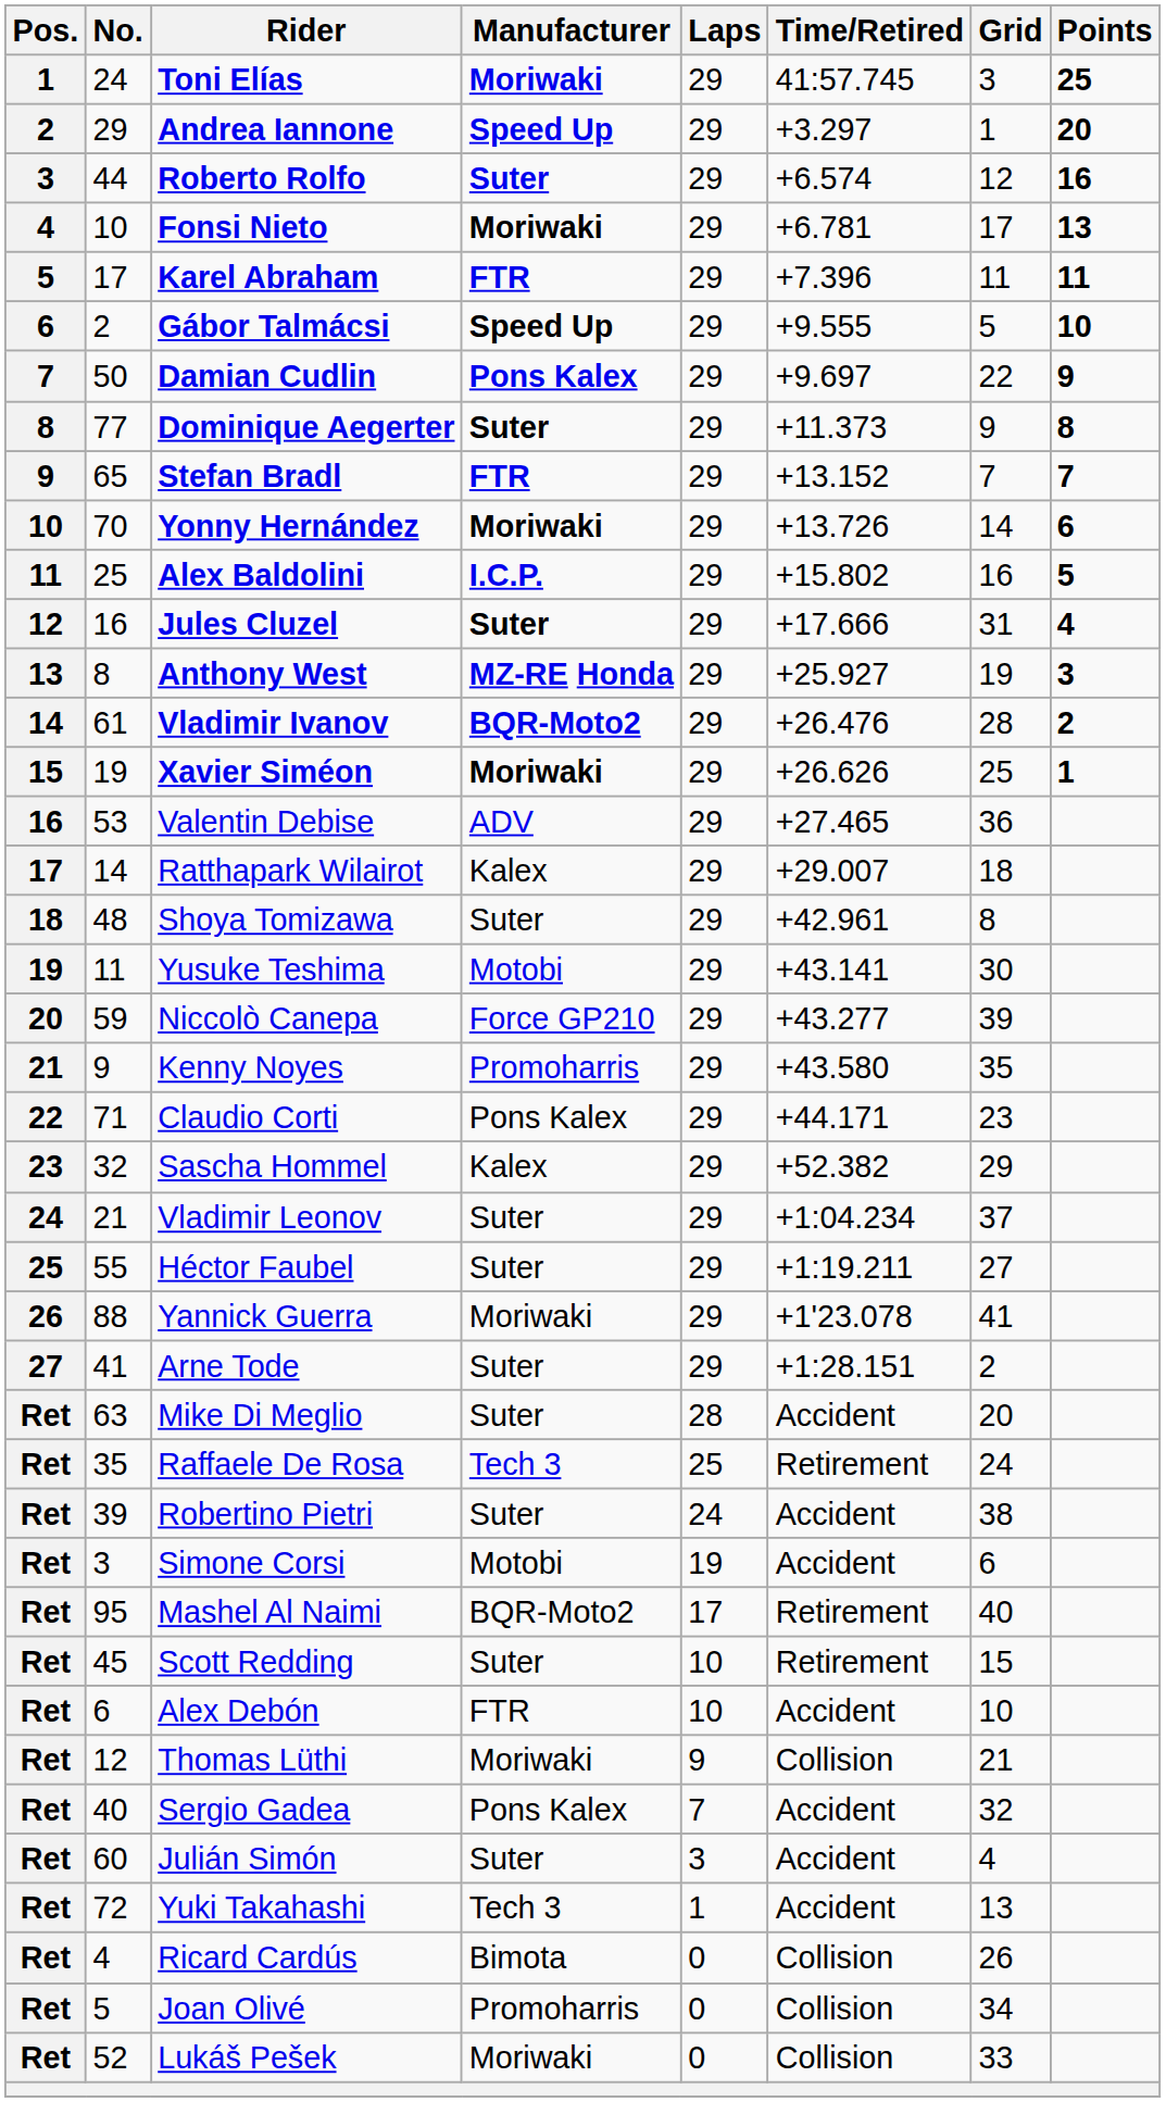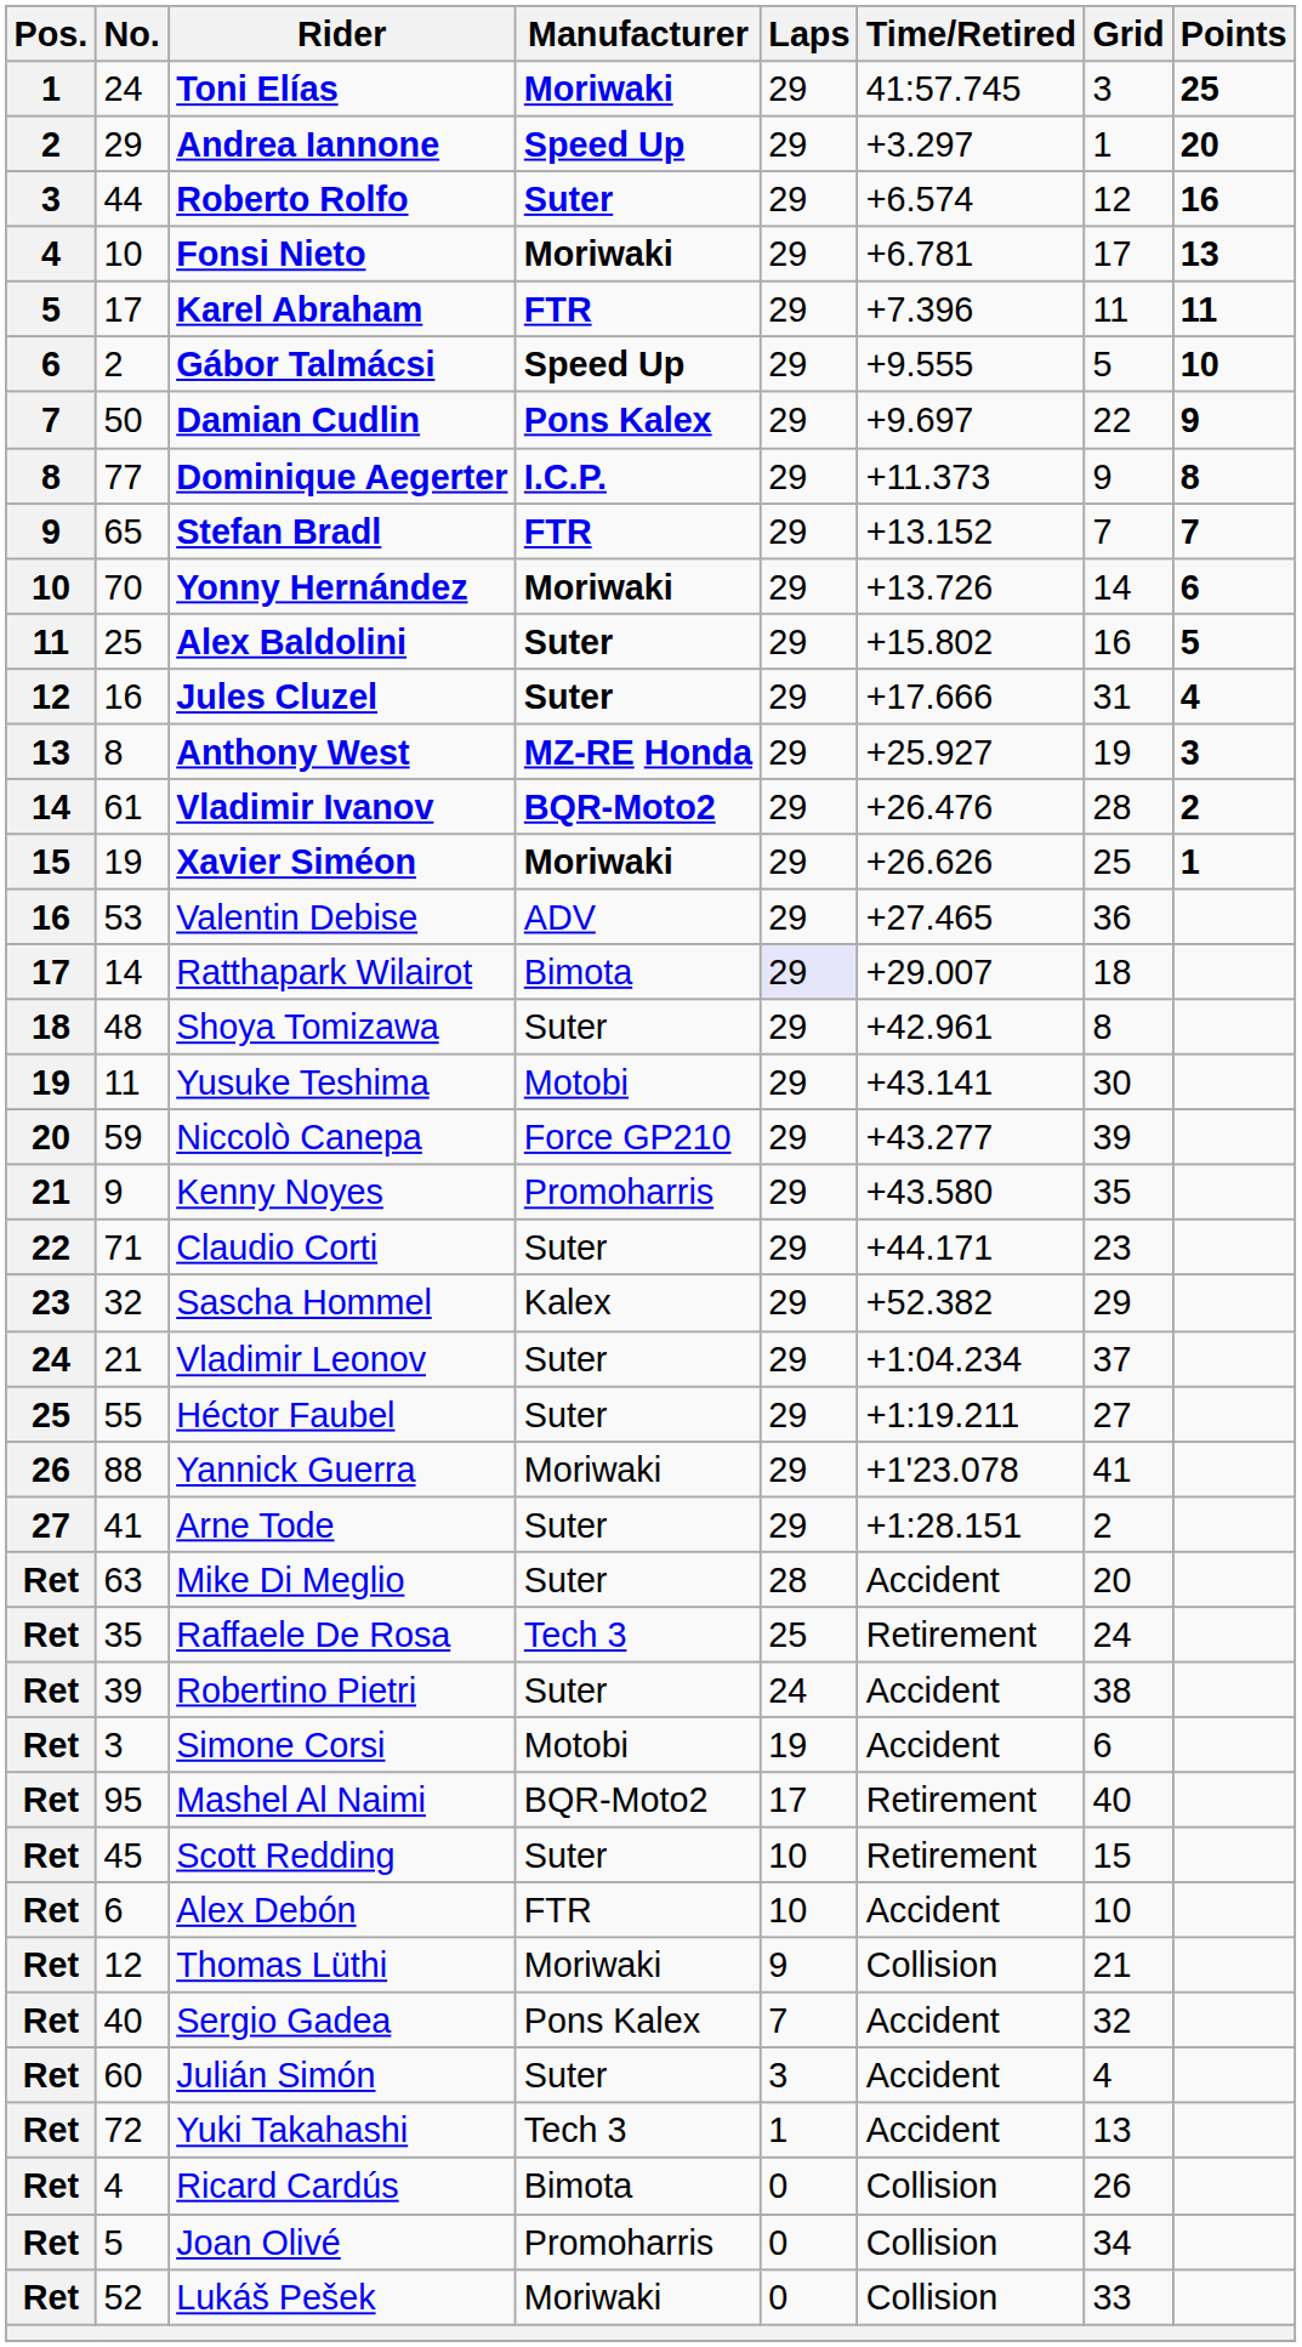 <table class="wikitable" style="font-size: 95%;">
 <tr>
 <th>Pos.</th>
 <th>No.</th>
 <th>Rider</th>
 <th>Manufacturer</th>
 <th>Laps</th>
 <th>Time/Retired</th>
 <th>Grid</th>
 <th>Points</th>
 </tr>
 <tr>
 <th>1</th>
 <td>24</td>
 <td> <strong><a href='#'>Toni Elías</a></strong></td>
 <td><strong><a href='#'>Moriwaki</a></strong></td>
 <td>29</td>
 <td>41:57.745</td>
 <td>3</td>
 <td><strong>25</strong></td>
 </tr>
 <tr>
 <th>2</th>
 <td>29</td>
 <td> <strong><a href='#'>Andrea Iannone</a></strong></td>
 <td><strong><a href='#'>Speed Up</a></strong></td>
 <td>29</td>
 <td>+3.297</td>
 <td>1</td>
 <td><strong>20</strong></td>
 </tr>
 <tr>
 <th>3</th>
 <td>44</td>
 <td> <strong><a href='#'>Roberto Rolfo</a></strong></td>
 <td><strong><a href='#'>Suter</a></strong></td>
 <td>29</td>
 <td>+6.574</td>
 <td>12</td>
 <td><strong>16</strong></td>
 </tr>
 <tr>
 <th>4</th>
 <td>10</td>
 <td> <strong><a href='#'>Fonsi Nieto</a></strong></td>
 <td><strong>Moriwaki</strong></td>
 <td>29</td>
 <td>+6.781</td>
 <td>17</td>
 <td><strong>13</strong></td>
 </tr>
 <tr>
 <th>5</th>
 <td>17</td>
 <td> <strong><a href='#'>Karel Abraham</a></strong></td>
 <td><strong><a href='#'>FTR</a></strong></td>
 <td>29</td>
 <td>+7.396</td>
 <td>11</td>
 <td><strong>11</strong></td>
 </tr>
 <tr>
 <th>6</th>
 <td>2</td>
 <td> <strong><a href='#'>Gábor Talmácsi</a></strong></td>
 <td><strong>Speed Up</strong></td>
 <td>29</td>
 <td>+9.555</td>
 <td>5</td>
 <td><strong>10</strong></td>
 </tr>
 <tr>
 <th>7</th>
 <td>50</td>
 <td> <strong><a href='#'>Damian Cudlin</a></strong></td>
 <td><strong><a href='#'>Pons Kalex</a></strong></td>
 <td>29</td>
 <td>+9.697</td>
 <td>22</td>
 <td><strong>9</strong></td>
 </tr>
 <tr>
 <th>8</th>
 <td>77</td>
 <td> <strong><a href='#'>Dominique Aegerter</a></strong></td>
-<td><strong>Suter</strong></td>
+<td><strong><a href='#'>I.C.P.</a></strong></td>
 <td>29</td>
 <td>+11.373</td>
 <td>9</td>
 <td><strong>8</strong></td>
 </tr>
 <tr>
 <th>9</th>
 <td>65</td>
 <td> <strong><a href='#'>Stefan Bradl</a></strong></td>
 <td><strong><a href='#'>FTR</a></strong></td>
 <td>29</td>
 <td>+13.152</td>
 <td>7</td>
 <td><strong>7</strong></td>
 </tr>
 <tr>
 <th>10</th>
 <td>70</td>
 <td> <strong><a href='#'>Yonny Hernández</a></strong></td>
 <td><strong>Moriwaki</strong></td>
 <td>29</td>
 <td>+13.726</td>
 <td>14</td>
 <td><strong>6</strong></td>
 </tr>
 <tr>
 <th>11</th>
 <td>25</td>
 <td> <strong><a href='#'>Alex Baldolini</a></strong></td>
-<td><strong><a href='#'>I.C.P.</a></strong></td>
+<td><strong>Suter</strong></td>
 <td>29</td>
 <td>+15.802</td>
 <td>16</td>
 <td><strong>5</strong></td>
 </tr>
 <tr>
 <th>12</th>
 <td>16</td>
 <td> <strong><a href='#'>Jules Cluzel</a></strong></td>
 <td><strong>Suter</strong></td>
 <td>29</td>
 <td>+17.666</td>
 <td>31</td>
 <td><strong>4</strong></td>
 </tr>
 <tr>
 <th>13</th>
 <td>8</td>
 <td> <strong><a href='#'>Anthony West</a></strong></td>
 <td><strong><a href='#'>MZ-RE</a> <a href='#'>Honda</a></strong></td>
 <td>29</td>
 <td>+25.927</td>
 <td>19</td>
 <td><strong>3</strong></td>
 </tr>
 <tr>
 <th>14</th>
 <td>61</td>
 <td> <strong><a href='#'>Vladimir Ivanov</a></strong></td>
 <td><strong><a href='#'>BQR-Moto2</a></strong></td>
 <td>29</td>
 <td>+26.476</td>
 <td>28</td>
 <td><strong>2</strong></td>
 </tr>
 <tr>
 <th>15</th>
 <td>19</td>
 <td> <strong><a href='#'>Xavier Siméon</a></strong></td>
 <td><strong>Moriwaki</strong></td>
 <td>29</td>
 <td>+26.626</td>
 <td>25</td>
 <td><strong>1</strong></td>
 </tr>
 <tr>
 <th>16</th>
 <td>53</td>
 <td> <a href='#'>Valentin Debise</a></td>
 <td><a href='#'>ADV</a></td>
 <td>29</td>
 <td>+27.465</td>
 <td>36</td>
 <td></td>
 </tr>
 <tr>
 <th>17</th>
 <td>14</td>
 <td> <a href='#'>Ratthapark Wilairot</a></td>
-<td>Kalex</td>
-<td>29</td>
+<td><a href='#'>Bimota</a></td>
+<td style="background: lavender;">29</td>
 <td>+29.007</td>
 <td>18</td>
 <td></td>
 </tr>
 <tr>
 <th>18</th>
 <td>48</td>
 <td> <a href='#'>Shoya Tomizawa</a></td>
 <td>Suter</td>
 <td>29</td>
 <td>+42.961</td>
 <td>8</td>
 <td></td>
 </tr>
 <tr>
 <th>19</th>
 <td>11</td>
 <td> <a href='#'>Yusuke Teshima</a></td>
 <td><a href='#'>Motobi</a></td>
 <td>29</td>
 <td>+43.141</td>
 <td>30</td>
 <td></td>
 </tr>
 <tr>
 <th>20</th>
 <td>59</td>
 <td> <a href='#'>Niccolò Canepa</a></td>
 <td><a href='#'>Force GP210</a></td>
 <td>29</td>
 <td>+43.277</td>
 <td>39</td>
 <td></td>
 </tr>
 <tr>
 <th>21</th>
 <td>9</td>
 <td> <a href='#'>Kenny Noyes</a></td>
 <td><a href='#'>Promoharris</a></td>
 <td>29</td>
 <td>+43.580</td>
 <td>35</td>
 <td></td>
 </tr>
 <tr>
 <th>22</th>
 <td>71</td>
 <td> <a href='#'>Claudio Corti</a></td>
-<td>Pons Kalex</td>
+<td>Suter</td>
 <td>29</td>
 <td>+44.171</td>
 <td>23</td>
 <td></td>
 </tr>
 <tr>
 <th>23</th>
 <td>32</td>
 <td> <a href='#'>Sascha Hommel</a></td>
 <td>Kalex</td>
 <td>29</td>
 <td>+52.382</td>
 <td>29</td>
 <td></td>
 </tr>
 <tr>
 <th>24</th>
 <td>21</td>
 <td> <a href='#'>Vladimir Leonov</a></td>
 <td>Suter</td>
 <td>29</td>
 <td>+1:04.234</td>
 <td>37</td>
 <td></td>
 </tr>
 <tr>
 <th>25</th>
 <td>55</td>
 <td> <a href='#'>Héctor Faubel</a></td>
 <td>Suter</td>
 <td>29</td>
 <td>+1:19.211</td>
 <td>27</td>
 <td></td>
 </tr>
 <tr>
 <th>26</th>
 <td>88</td>
 <td> <a href='#'>Yannick Guerra</a></td>
 <td>Moriwaki</td>
 <td>29</td>
 <td>+1'23.078</td>
 <td>41</td>
 <td></td>
 </tr>
 <tr>
 <th>27</th>
 <td>41</td>
 <td> <a href='#'>Arne Tode</a></td>
 <td>Suter</td>
 <td>29</td>
 <td>+1:28.151</td>
 <td>2</td>
 <td></td>
 </tr>
 <tr>
 <th>Ret</th>
 <td>63</td>
 <td> <a href='#'>Mike Di Meglio</a></td>
 <td>Suter</td>
 <td>28</td>
 <td>Accident</td>
 <td>20</td>
 <td></td>
 </tr>
 <tr>
 <th>Ret</th>
 <td>35</td>
 <td> <a href='#'>Raffaele De Rosa</a></td>
 <td><a href='#'>Tech 3</a></td>
 <td>25</td>
 <td>Retirement</td>
 <td>24</td>
 <td></td>
 </tr>
 <tr>
 <th>Ret</th>
 <td>39</td>
 <td> <a href='#'>Robertino Pietri</a></td>
 <td>Suter</td>
 <td>24</td>
 <td>Accident</td>
 <td>38</td>
 <td></td>
 </tr>
 <tr>
 <th>Ret</th>
 <td>3</td>
 <td> <a href='#'>Simone Corsi</a></td>
 <td>Motobi</td>
 <td>19</td>
 <td>Accident</td>
 <td>6</td>
 <td></td>
 </tr>
 <tr>
 <th>Ret</th>
 <td>95</td>
 <td> <a href='#'>Mashel Al Naimi</a></td>
 <td>BQR-Moto2</td>
 <td>17</td>
 <td>Retirement</td>
 <td>40</td>
 <td></td>
 </tr>
 <tr>
 <th>Ret</th>
 <td>45</td>
 <td> <a href='#'>Scott Redding</a></td>
 <td>Suter</td>
 <td>10</td>
 <td>Retirement</td>
 <td>15</td>
 <td></td>
 </tr>
 <tr>
 <th>Ret</th>
 <td>6</td>
 <td> <a href='#'>Alex Debón</a></td>
 <td>FTR</td>
 <td>10</td>
 <td>Accident</td>
 <td>10</td>
 <td></td>
 </tr>
 <tr>
 <th>Ret</th>
 <td>12</td>
 <td> <a href='#'>Thomas Lüthi</a></td>
 <td>Moriwaki</td>
 <td>9</td>
 <td>Collision</td>
 <td>21</td>
 <td></td>
 </tr>
 <tr>
 <th>Ret</th>
 <td>40</td>
 <td> <a href='#'>Sergio Gadea</a></td>
 <td>Pons Kalex</td>
 <td>7</td>
 <td>Accident</td>
 <td>32</td>
 <td></td>
 </tr>
 <tr>
 <th>Ret</th>
 <td>60</td>
 <td> <a href='#'>Julián Simón</a></td>
 <td>Suter</td>
 <td>3</td>
 <td>Accident</td>
 <td>4</td>
 <td></td>
 </tr>
 <tr>
 <th>Ret</th>
 <td>72</td>
 <td> <a href='#'>Yuki Takahashi</a></td>
 <td>Tech 3</td>
 <td>1</td>
 <td>Accident</td>
 <td>13</td>
 <td></td>
 </tr>
 <tr>
 <th>Ret</th>
 <td>4</td>
 <td> <a href='#'>Ricard Cardús</a></td>
 <td>Bimota</td>
 <td>0</td>
 <td>Collision</td>
 <td>26</td>
 <td></td>
 </tr>
 <tr>
 <th>Ret</th>
 <td>5</td>
 <td> <a href='#'>Joan Olivé</a></td>
 <td>Promoharris</td>
 <td>0</td>
 <td>Collision</td>
 <td>34</td>
 <td></td>
 </tr>
 <tr>
 <th>Ret</th>
 <td>52</td>
 <td> <a href='#'>Lukáš Pešek</a></td>
 <td>Moriwaki</td>
 <td>0</td>
 <td>Collision</td>
 <td>33</td>
 <td></td>
 </tr>
 <tr>
 <th colspan=8></th>
 </tr>
 <tr>
 </tr>
 </table>
